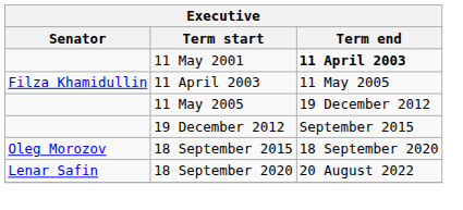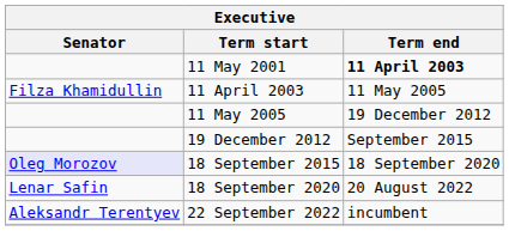 <table class="wikitable sortable">
 <tr>
 <th colspan=3>Executive</th>
 </tr>
 <tr>
 <th>Senator</th>
 <th>Term start</th>
 <th>Term end</th>
 </tr>
 <tr>
 <td></td>
 <td>11 May 2001</td>
 <td><strong>11 April 2003</strong></td>
 </tr>
 <tr>
 <td><a href='#'>Filza Khamidullin</a></td>
 <td>11 April 2003</td>
 <td>11 May 2005</td>
 </tr>
 <tr>
 <td></td>
 <td>11 May 2005</td>
 <td>19 December 2012</td>
 </tr>
 <tr>
 <td></td>
 <td>19 December 2012</td>
 <td>September 2015</td>
 </tr>
 <tr>
-<td><a href='#'>Oleg Morozov</a></td>
+<td style="background: lavender;"><a href='#'>Oleg Morozov</a></td>
 <td>18 September 2015</td>
 <td>18 September 2020</td>
 </tr>
 <tr>
 <td><a href='#'>Lenar Safin</a></td>
 <td>18 September 2020</td>
 <td>20 August 2022</td>
 </tr>
 <tr>
+<td><a href='#'>Aleksandr Terentyev</a></td>
+<td>22 September 2022</td>
+<td>incumbent</td>
+</tr>
+<tr>
 </tr>
 </table>
